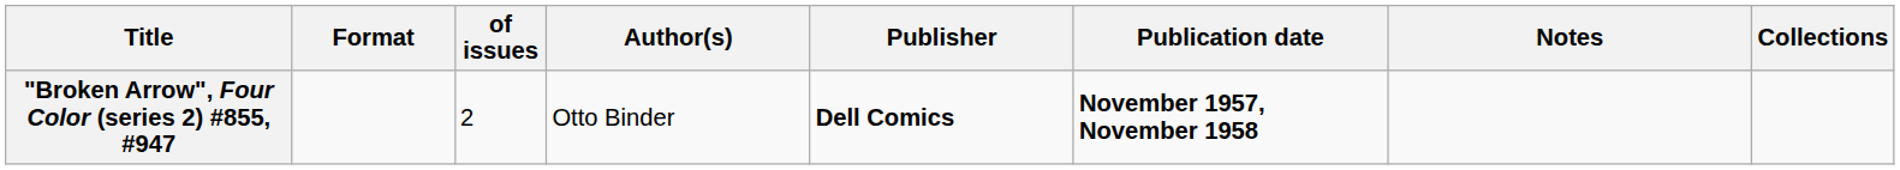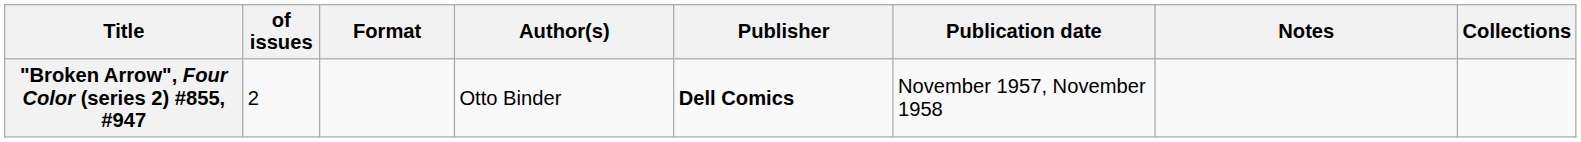 <table class="wikitable">
 <tr>
 <th>Title</th>
+<th style="width:40pt"> of issues</th>
 <th style="width:75pt">Format</th>
-<th style="width:40pt"> of issues</th>
 <th style="width:125pt">Author(s)</th>
 <th style="width:125pt">Publisher</th>
 <th style="width:150pt">Publication date</th>
 <th style="width:175pt">Notes</th>
 <th>Collections</th>
 </tr>
 <tr>
 <th>"Broken Arrow", <em>Four Color</em> (series 2) #855, #947</th>
+<td>2</td>
 <td></td>
-<td>2</td>
 <td>Otto Binder</td>
 <td><strong>Dell Comics</strong></td>
-<td><strong>November 1957, November 1958</strong></td>
+<td>November 1957, November 1958</td>
 <td></td>
 <td></td>
 </tr>
 </table>
